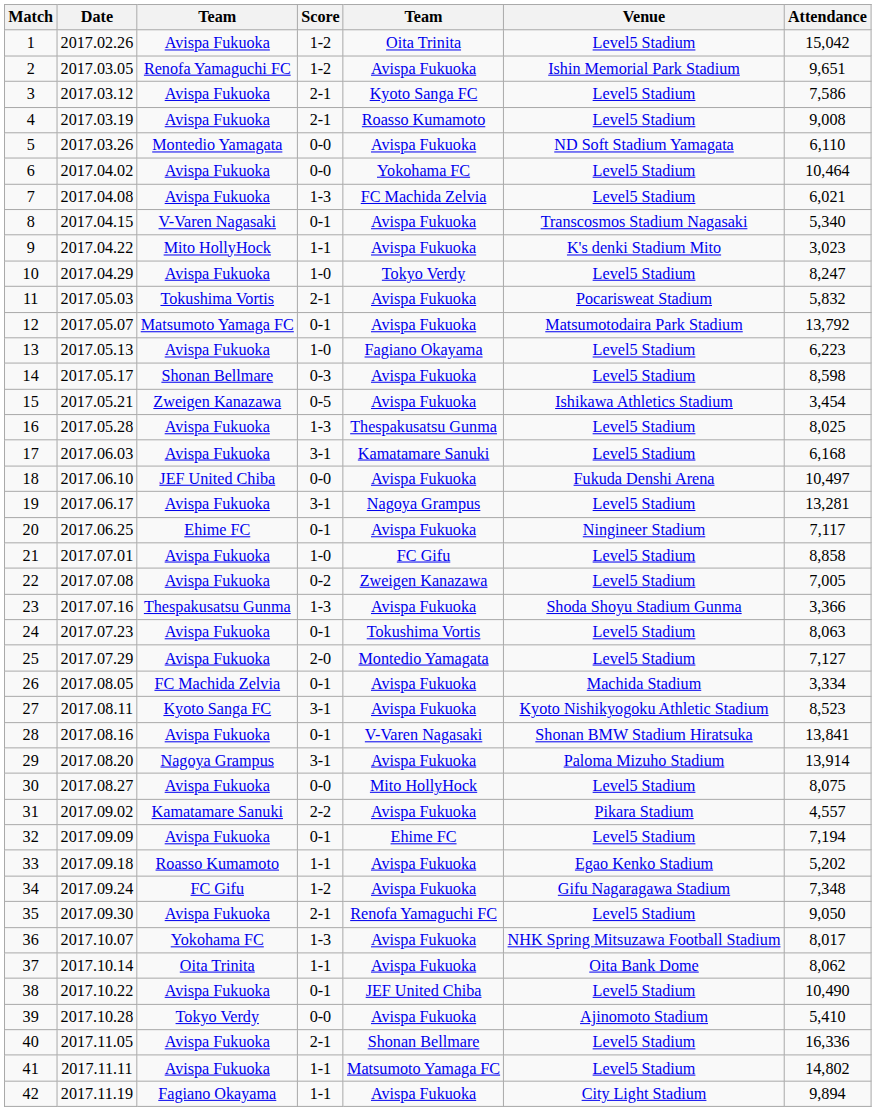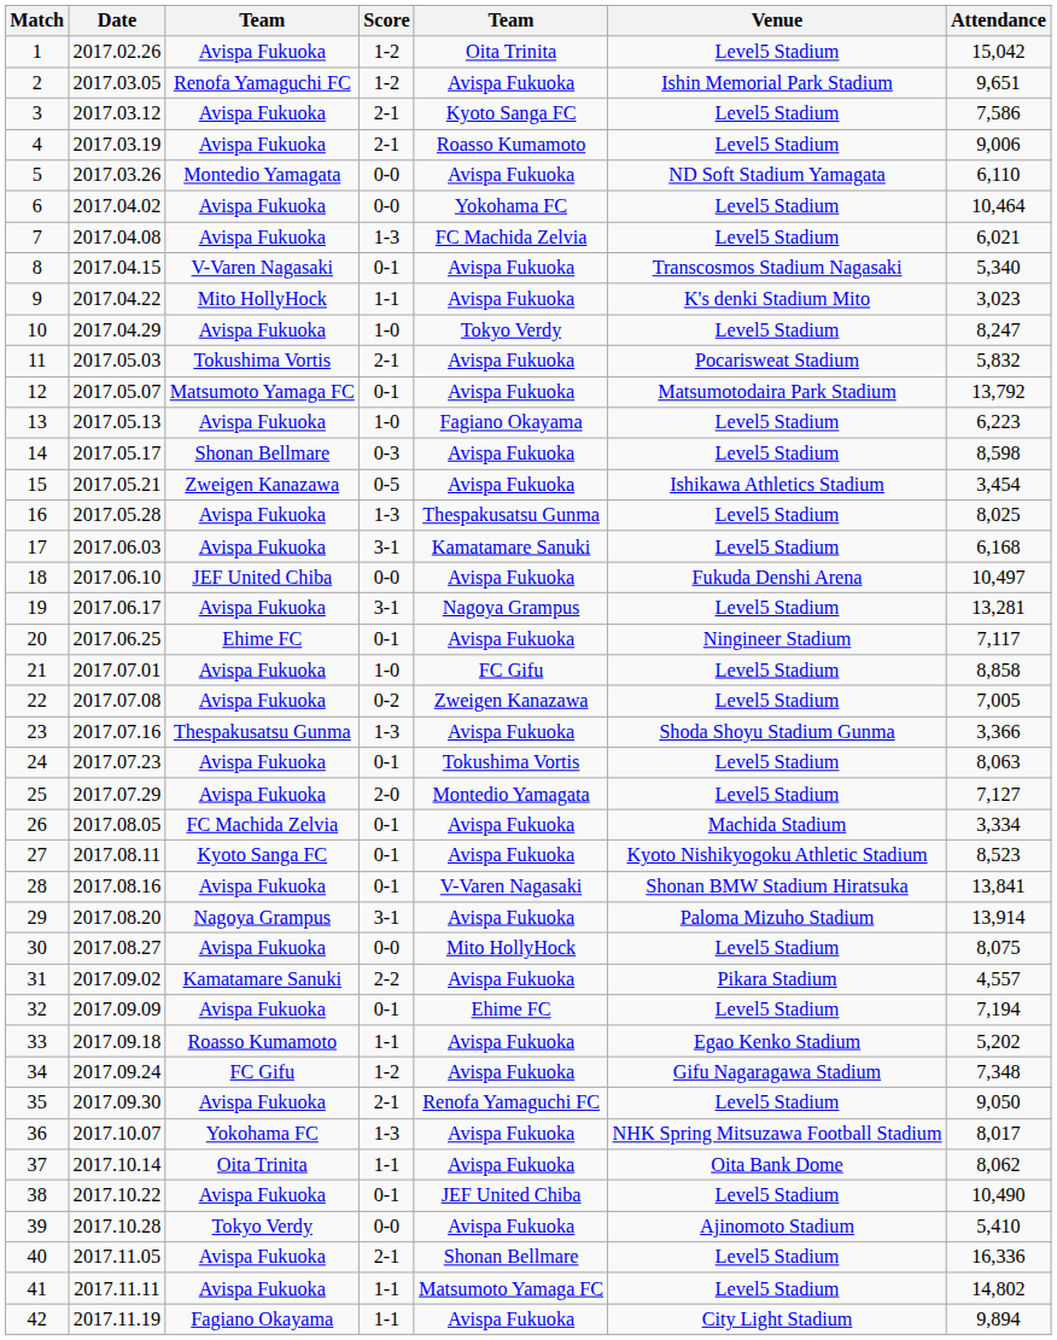 <table class="wikitable" style="text-align:center;">
 <tr>
 <th>Match</th>
 <th>Date</th>
 <th>Team</th>
 <th>Score</th>
 <th>Team</th>
 <th>Venue</th>
 <th>Attendance</th>
 </tr>
 <tr>
 <td>1</td>
 <td>2017.02.26</td>
 <td><a href='#'>Avispa Fukuoka</a></td>
 <td>1-2</td>
 <td><a href='#'>Oita Trinita</a></td>
 <td><a href='#'>Level5 Stadium</a></td>
 <td>15,042</td>
 </tr>
 <tr>
 <td>2</td>
 <td>2017.03.05</td>
 <td><a href='#'>Renofa Yamaguchi FC</a></td>
 <td>1-2</td>
 <td><a href='#'>Avispa Fukuoka</a></td>
 <td><a href='#'>Ishin Memorial Park Stadium</a></td>
 <td>9,651</td>
 </tr>
 <tr>
 <td>3</td>
 <td>2017.03.12</td>
 <td><a href='#'>Avispa Fukuoka</a></td>
 <td>2-1</td>
 <td><a href='#'>Kyoto Sanga FC</a></td>
 <td><a href='#'>Level5 Stadium</a></td>
 <td>7,586</td>
 </tr>
 <tr>
 <td>4</td>
 <td>2017.03.19</td>
 <td><a href='#'>Avispa Fukuoka</a></td>
 <td>2-1</td>
 <td><a href='#'>Roasso Kumamoto</a></td>
 <td><a href='#'>Level5 Stadium</a></td>
-<td>9,008</td>
+<td>9,006</td>
 </tr>
 <tr>
 <td>5</td>
 <td>2017.03.26</td>
 <td><a href='#'>Montedio Yamagata</a></td>
 <td>0-0</td>
 <td><a href='#'>Avispa Fukuoka</a></td>
 <td><a href='#'>ND Soft Stadium Yamagata</a></td>
 <td>6,110</td>
 </tr>
 <tr>
 <td>6</td>
 <td>2017.04.02</td>
 <td><a href='#'>Avispa Fukuoka</a></td>
 <td>0-0</td>
 <td><a href='#'>Yokohama FC</a></td>
 <td><a href='#'>Level5 Stadium</a></td>
 <td>10,464</td>
 </tr>
 <tr>
 <td>7</td>
 <td>2017.04.08</td>
 <td><a href='#'>Avispa Fukuoka</a></td>
 <td>1-3</td>
 <td><a href='#'>FC Machida Zelvia</a></td>
 <td><a href='#'>Level5 Stadium</a></td>
 <td>6,021</td>
 </tr>
 <tr>
 <td>8</td>
 <td>2017.04.15</td>
 <td><a href='#'>V-Varen Nagasaki</a></td>
 <td>0-1</td>
 <td><a href='#'>Avispa Fukuoka</a></td>
 <td><a href='#'>Transcosmos Stadium Nagasaki</a></td>
 <td>5,340</td>
 </tr>
 <tr>
 <td>9</td>
 <td>2017.04.22</td>
 <td><a href='#'>Mito HollyHock</a></td>
 <td>1-1</td>
 <td><a href='#'>Avispa Fukuoka</a></td>
 <td><a href='#'>K's denki Stadium Mito</a></td>
 <td>3,023</td>
 </tr>
 <tr>
 <td>10</td>
 <td>2017.04.29</td>
 <td><a href='#'>Avispa Fukuoka</a></td>
 <td>1-0</td>
 <td><a href='#'>Tokyo Verdy</a></td>
 <td><a href='#'>Level5 Stadium</a></td>
 <td>8,247</td>
 </tr>
 <tr>
 <td>11</td>
 <td>2017.05.03</td>
 <td><a href='#'>Tokushima Vortis</a></td>
 <td>2-1</td>
 <td><a href='#'>Avispa Fukuoka</a></td>
 <td><a href='#'>Pocarisweat Stadium</a></td>
 <td>5,832</td>
 </tr>
 <tr>
 <td>12</td>
 <td>2017.05.07</td>
 <td><a href='#'>Matsumoto Yamaga FC</a></td>
 <td>0-1</td>
 <td><a href='#'>Avispa Fukuoka</a></td>
 <td><a href='#'>Matsumotodaira Park Stadium</a></td>
 <td>13,792</td>
 </tr>
 <tr>
 <td>13</td>
 <td>2017.05.13</td>
 <td><a href='#'>Avispa Fukuoka</a></td>
 <td>1-0</td>
 <td><a href='#'>Fagiano Okayama</a></td>
 <td><a href='#'>Level5 Stadium</a></td>
 <td>6,223</td>
 </tr>
 <tr>
 <td>14</td>
 <td>2017.05.17</td>
 <td><a href='#'>Shonan Bellmare</a></td>
 <td>0-3</td>
 <td><a href='#'>Avispa Fukuoka</a></td>
 <td><a href='#'>Level5 Stadium</a></td>
 <td>8,598</td>
 </tr>
 <tr>
 <td>15</td>
 <td>2017.05.21</td>
 <td><a href='#'>Zweigen Kanazawa</a></td>
 <td>0-5</td>
 <td><a href='#'>Avispa Fukuoka</a></td>
 <td><a href='#'>Ishikawa Athletics Stadium</a></td>
 <td>3,454</td>
 </tr>
 <tr>
 <td>16</td>
 <td>2017.05.28</td>
 <td><a href='#'>Avispa Fukuoka</a></td>
 <td>1-3</td>
 <td><a href='#'>Thespakusatsu Gunma</a></td>
 <td><a href='#'>Level5 Stadium</a></td>
 <td>8,025</td>
 </tr>
 <tr>
 <td>17</td>
 <td>2017.06.03</td>
 <td><a href='#'>Avispa Fukuoka</a></td>
 <td>3-1</td>
 <td><a href='#'>Kamatamare Sanuki</a></td>
 <td><a href='#'>Level5 Stadium</a></td>
 <td>6,168</td>
 </tr>
 <tr>
 <td>18</td>
 <td>2017.06.10</td>
 <td><a href='#'>JEF United Chiba</a></td>
 <td>0-0</td>
 <td><a href='#'>Avispa Fukuoka</a></td>
 <td><a href='#'>Fukuda Denshi Arena</a></td>
 <td>10,497</td>
 </tr>
 <tr>
 <td>19</td>
 <td>2017.06.17</td>
 <td><a href='#'>Avispa Fukuoka</a></td>
 <td>3-1</td>
 <td><a href='#'>Nagoya Grampus</a></td>
 <td><a href='#'>Level5 Stadium</a></td>
 <td>13,281</td>
 </tr>
 <tr>
 <td>20</td>
 <td>2017.06.25</td>
 <td><a href='#'>Ehime FC</a></td>
 <td>0-1</td>
 <td><a href='#'>Avispa Fukuoka</a></td>
 <td><a href='#'>Ningineer Stadium</a></td>
 <td>7,117</td>
 </tr>
 <tr>
 <td>21</td>
 <td>2017.07.01</td>
 <td><a href='#'>Avispa Fukuoka</a></td>
 <td>1-0</td>
 <td><a href='#'>FC Gifu</a></td>
 <td><a href='#'>Level5 Stadium</a></td>
 <td>8,858</td>
 </tr>
 <tr>
 <td>22</td>
 <td>2017.07.08</td>
 <td><a href='#'>Avispa Fukuoka</a></td>
 <td>0-2</td>
 <td><a href='#'>Zweigen Kanazawa</a></td>
 <td><a href='#'>Level5 Stadium</a></td>
 <td>7,005</td>
 </tr>
 <tr>
 <td>23</td>
 <td>2017.07.16</td>
 <td><a href='#'>Thespakusatsu Gunma</a></td>
 <td>1-3</td>
 <td><a href='#'>Avispa Fukuoka</a></td>
 <td><a href='#'>Shoda Shoyu Stadium Gunma</a></td>
 <td>3,366</td>
 </tr>
 <tr>
 <td>24</td>
 <td>2017.07.23</td>
 <td><a href='#'>Avispa Fukuoka</a></td>
 <td>0-1</td>
 <td><a href='#'>Tokushima Vortis</a></td>
 <td><a href='#'>Level5 Stadium</a></td>
 <td>8,063</td>
 </tr>
 <tr>
 <td>25</td>
 <td>2017.07.29</td>
 <td><a href='#'>Avispa Fukuoka</a></td>
 <td>2-0</td>
 <td><a href='#'>Montedio Yamagata</a></td>
 <td><a href='#'>Level5 Stadium</a></td>
 <td>7,127</td>
 </tr>
 <tr>
 <td>26</td>
 <td>2017.08.05</td>
 <td><a href='#'>FC Machida Zelvia</a></td>
 <td>0-1</td>
 <td><a href='#'>Avispa Fukuoka</a></td>
 <td><a href='#'>Machida Stadium</a></td>
 <td>3,334</td>
 </tr>
 <tr>
 <td>27</td>
 <td>2017.08.11</td>
 <td><a href='#'>Kyoto Sanga FC</a></td>
-<td>3-1</td>
+<td>0-1</td>
 <td><a href='#'>Avispa Fukuoka</a></td>
 <td><a href='#'>Kyoto Nishikyogoku Athletic Stadium</a></td>
 <td>8,523</td>
 </tr>
 <tr>
 <td>28</td>
 <td>2017.08.16</td>
 <td><a href='#'>Avispa Fukuoka</a></td>
 <td>0-1</td>
 <td><a href='#'>V-Varen Nagasaki</a></td>
 <td><a href='#'>Shonan BMW Stadium Hiratsuka</a></td>
 <td>13,841</td>
 </tr>
 <tr>
 <td>29</td>
 <td>2017.08.20</td>
 <td><a href='#'>Nagoya Grampus</a></td>
 <td>3-1</td>
 <td><a href='#'>Avispa Fukuoka</a></td>
 <td><a href='#'>Paloma Mizuho Stadium</a></td>
 <td>13,914</td>
 </tr>
 <tr>
 <td>30</td>
 <td>2017.08.27</td>
 <td><a href='#'>Avispa Fukuoka</a></td>
 <td>0-0</td>
 <td><a href='#'>Mito HollyHock</a></td>
 <td><a href='#'>Level5 Stadium</a></td>
 <td>8,075</td>
 </tr>
 <tr>
 <td>31</td>
 <td>2017.09.02</td>
 <td><a href='#'>Kamatamare Sanuki</a></td>
 <td>2-2</td>
 <td><a href='#'>Avispa Fukuoka</a></td>
 <td><a href='#'>Pikara Stadium</a></td>
 <td>4,557</td>
 </tr>
 <tr>
 <td>32</td>
 <td>2017.09.09</td>
 <td><a href='#'>Avispa Fukuoka</a></td>
 <td>0-1</td>
 <td><a href='#'>Ehime FC</a></td>
 <td><a href='#'>Level5 Stadium</a></td>
 <td>7,194</td>
 </tr>
 <tr>
 <td>33</td>
 <td>2017.09.18</td>
 <td><a href='#'>Roasso Kumamoto</a></td>
 <td>1-1</td>
 <td><a href='#'>Avispa Fukuoka</a></td>
 <td><a href='#'>Egao Kenko Stadium</a></td>
 <td>5,202</td>
 </tr>
 <tr>
 <td>34</td>
 <td>2017.09.24</td>
 <td><a href='#'>FC Gifu</a></td>
 <td>1-2</td>
 <td><a href='#'>Avispa Fukuoka</a></td>
 <td><a href='#'>Gifu Nagaragawa Stadium</a></td>
 <td>7,348</td>
 </tr>
 <tr>
 <td>35</td>
 <td>2017.09.30</td>
 <td><a href='#'>Avispa Fukuoka</a></td>
 <td>2-1</td>
 <td><a href='#'>Renofa Yamaguchi FC</a></td>
 <td><a href='#'>Level5 Stadium</a></td>
 <td>9,050</td>
 </tr>
 <tr>
 <td>36</td>
 <td>2017.10.07</td>
 <td><a href='#'>Yokohama FC</a></td>
 <td>1-3</td>
 <td><a href='#'>Avispa Fukuoka</a></td>
 <td><a href='#'>NHK Spring Mitsuzawa Football Stadium</a></td>
 <td>8,017</td>
 </tr>
 <tr>
 <td>37</td>
 <td>2017.10.14</td>
 <td><a href='#'>Oita Trinita</a></td>
 <td>1-1</td>
 <td><a href='#'>Avispa Fukuoka</a></td>
 <td><a href='#'>Oita Bank Dome</a></td>
 <td>8,062</td>
 </tr>
 <tr>
 <td>38</td>
 <td>2017.10.22</td>
 <td><a href='#'>Avispa Fukuoka</a></td>
 <td>0-1</td>
 <td><a href='#'>JEF United Chiba</a></td>
 <td><a href='#'>Level5 Stadium</a></td>
 <td>10,490</td>
 </tr>
 <tr>
 <td>39</td>
 <td>2017.10.28</td>
 <td><a href='#'>Tokyo Verdy</a></td>
 <td>0-0</td>
 <td><a href='#'>Avispa Fukuoka</a></td>
 <td><a href='#'>Ajinomoto Stadium</a></td>
 <td>5,410</td>
 </tr>
 <tr>
 <td>40</td>
 <td>2017.11.05</td>
 <td><a href='#'>Avispa Fukuoka</a></td>
 <td>2-1</td>
 <td><a href='#'>Shonan Bellmare</a></td>
 <td><a href='#'>Level5 Stadium</a></td>
 <td>16,336</td>
 </tr>
 <tr>
 <td>41</td>
 <td>2017.11.11</td>
 <td><a href='#'>Avispa Fukuoka</a></td>
 <td>1-1</td>
 <td><a href='#'>Matsumoto Yamaga FC</a></td>
 <td><a href='#'>Level5 Stadium</a></td>
 <td>14,802</td>
 </tr>
 <tr>
 <td>42</td>
 <td>2017.11.19</td>
 <td><a href='#'>Fagiano Okayama</a></td>
 <td>1-1</td>
 <td><a href='#'>Avispa Fukuoka</a></td>
 <td><a href='#'>City Light Stadium</a></td>
 <td>9,894</td>
 </tr>
 </table>
